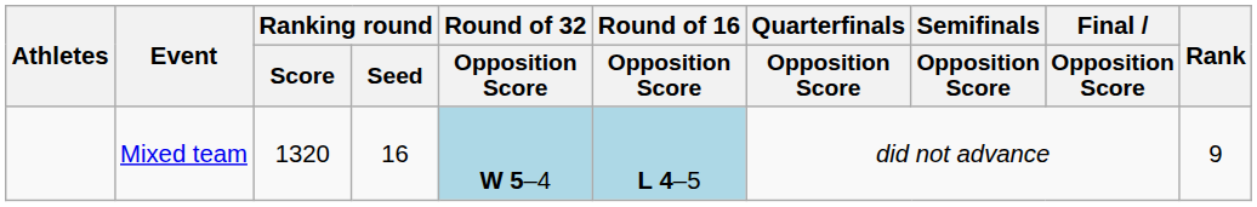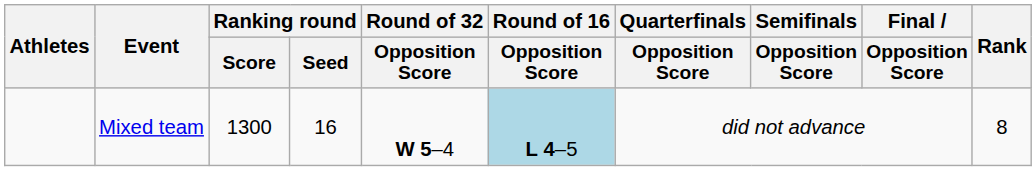 <table class="wikitable" style="font-size:90%;">
 <tr>
 <th rowspan="2">Athletes</th>
 <th rowspan="2">Event</th>
 <th colspan="2">Ranking round</th>
 <th>Round of 32</th>
 <th>Round of 16</th>
 <th>Quarterfinals</th>
 <th>Semifinals</th>
 <th>Final / </th>
 <th rowspan=2>Rank</th>
 </tr>
 <tr style="font-size:95%">
 <th>Score</th>
 <th>Seed</th>
 <th>Opposition<br>Score</th>
 <th>Opposition<br>Score</th>
 <th>Opposition<br>Score</th>
 <th>Opposition<br>Score</th>
 <th>Opposition<br>Score</th>
 </tr>
 <tr align=center>
 <td align=left><br></td>
 <td align=left><a href='#'>Mixed team</a></td>
-<td>1320</td>
+<td>1300</td>
 <td>16</td>
-<td style="background: lightblue;"><br><br><strong>W</strong> <strong>5</strong>–4</td>
+<td><br><br><strong>W</strong> <strong>5</strong>–4</td>
 <td style="background: lightblue;"><br><br><strong>L</strong> <strong>4</strong>–5</td>
 <td colspan=3><em>did not advance</em></td>
-<td>9</td>
+<td>8</td>
 </tr>
 </table>
